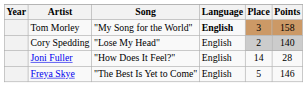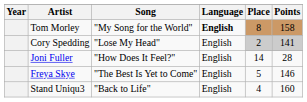 <table class="wikitable sortable plainrowheaders">
 <tr>
 </tr>
 <tr>
 <th scope="col">Year</th>
 <th scope="col">Artist</th>
 <th scope="col">Song</th>
 <th scope="col">Language</th>
 <th scope="col" data-sort-type="number">Place</th>
 <th scope="col" data-sort-type="number">Points</th>
 </tr>
 <tr>
 <th scope="row" style="text-align:center;"></th>
 <td>Tom Morley</td>
 <td>"My Song for the World"</td>
 <td><strong>English</strong></td>
-<td style="text-align:center; background-color:#C96;">3</td>
+<td style="text-align:center; background-color:#C96;">8</td>
 <td style="text-align:center; background-color:#C96;">158</td>
 </tr>
 <tr>
 <th scope="row" style="text-align:center;"></th>
 <td>Cory Spedding</td>
 <td>"Lose My Head"</td>
 <td>English</td>
 <td style="text-align:center; background-color:#CCC;">2</td>
-<td style="text-align:center; background-color:#CCC;">140</td>
+<td style="text-align:center; background-color:#CCC;">141</td>
 </tr>
 <tr>
 <th scope="row" style="text-align:center;"></th>
 <td><a href='#'>Joni Fuller</a></td>
 <td>"How Does It Feel?"</td>
 <td>English</td>
 <td style="text-align:center;">14</td>
 <td style="text-align:center;">28</td>
 </tr>
 <tr>
 <th scope="row" style="text-align:center;"></th>
 <td><a href='#'>Freya Skye</a></td>
 <td>"The Best Is Yet to Come"</td>
 <td>English</td>
 <td style="text-align:center;">5</td>
 <td style="text-align:center;">146</td>
 </tr>
+<tr>
+<th scope="row" style="text-align:center;"></th>
+<td>Stand Uniqu3</td>
+<td>"Back to Life"</td>
+<td>English</td>
+<td style="text-align:center;">4</td>
+<td style="text-align:center;">160</td>
+</tr>
 </table>
